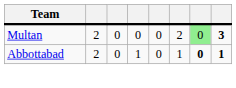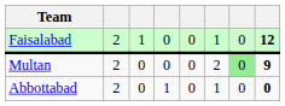 <table class="wikitable sortable" style="text-align: center">
 <tr>
 <th style="width:100px;">Team</th>
 <th style="width:20px;"></th>
 <th style="width:20px;"></th>
 <th style="width:20px;"></th>
 <th style="width:20px;"></th>
 <th style="width:20px;"></th>
 <th style="width:20px;"></th>
 <th style="width:20px;"></th>
 </tr>
+<tr bgcolor="#ccffcc">
+<td style="text-align:left"><a href='#'>Faisalabad</a></td>
+<td>2</td>
+<td>1</td>
+<td>0</td>
+<td>0</td>
+<td>1</td>
+<td>0</td>
+<td><strong>12</strong></td>
+</tr>
 <tr style="border-top:solid #000000">
 <td style="text-align:left"><a href='#'>Multan</a></td>
 <td>2</td>
 <td>0</td>
 <td>0</td>
 <td>0</td>
 <td>2</td>
 <td style="background: lightgreen;">0</td>
-<td><strong>3</strong></td>
+<td><strong>9</strong></td>
 </tr>
 <tr>
 <td style="text-align:left"><a href='#'>Abbottabad</a></td>
 <td>2</td>
 <td>0</td>
 <td>1</td>
 <td>0</td>
 <td>1</td>
+<td>0</td>
 <td><strong>0</strong></td>
-<td><strong>1</strong></td>
 </tr>
 </table>
